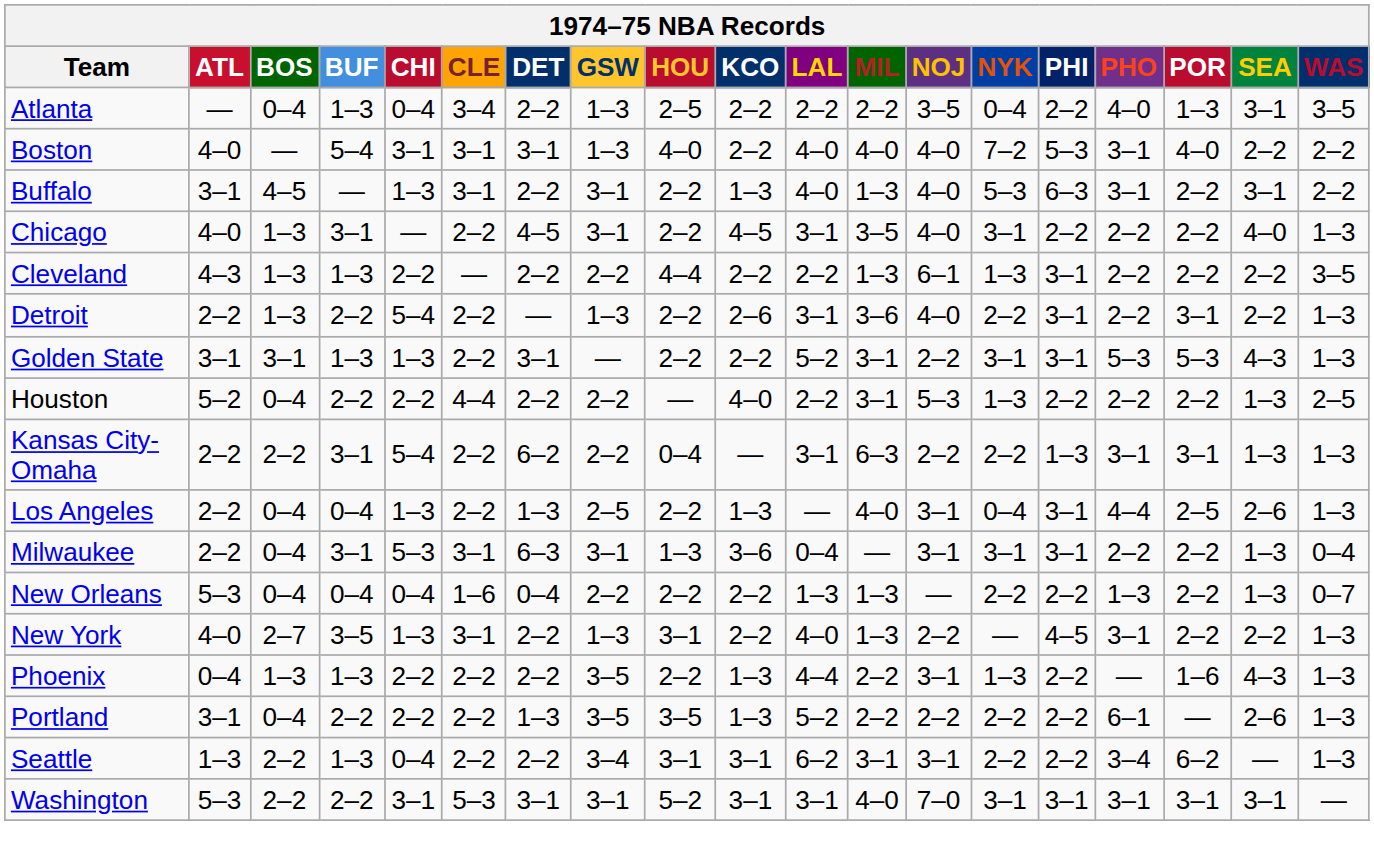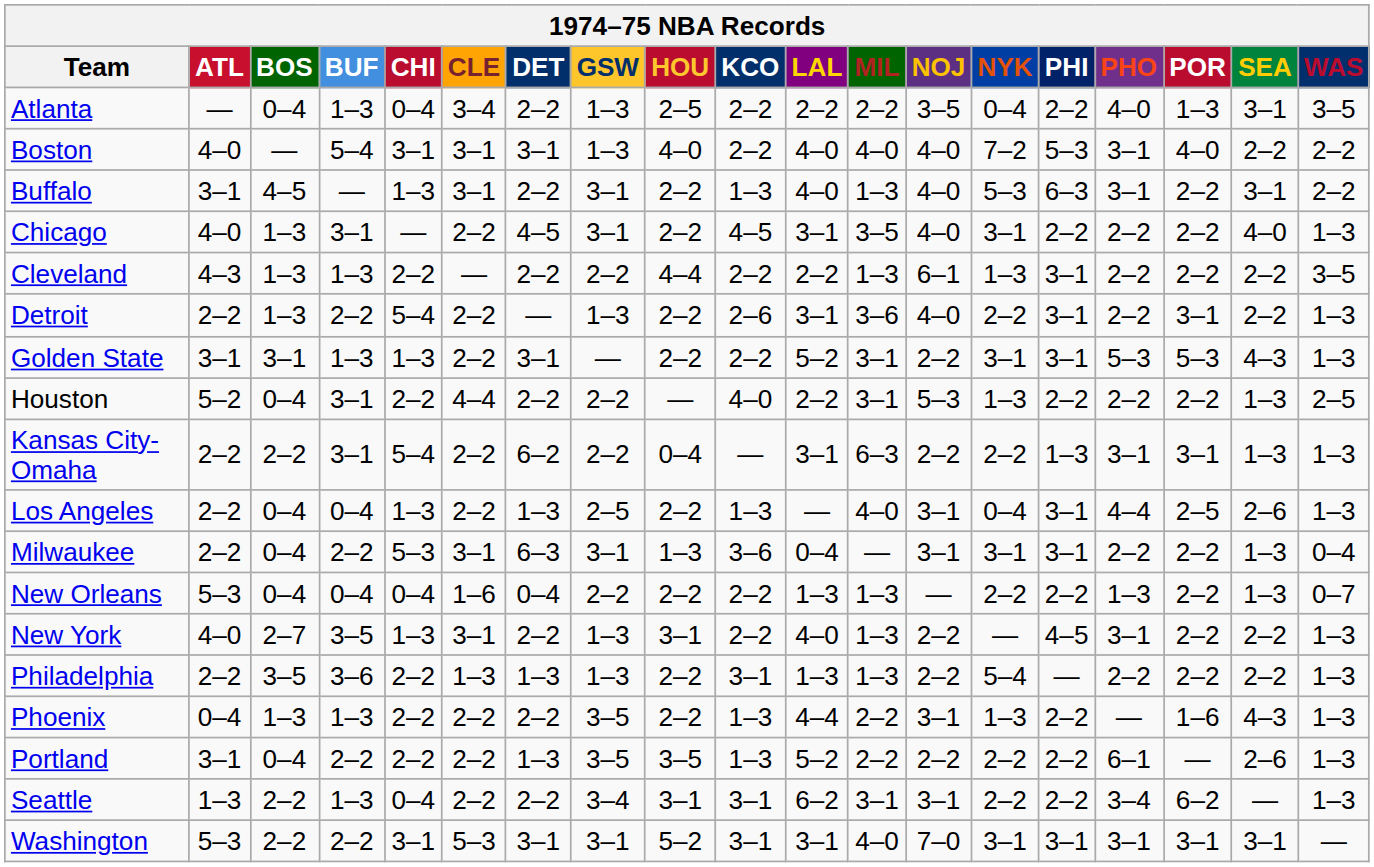 <table class="wikitable" style="font-size:95%; text-align:center;">
 <tr>
 <th colspan=19>1974–75 NBA Records</th>
 </tr>
 <tr>
 <th width=100>Team</th>
 <th style="background:#C90F2E;color:#FFFFFF;width=35">ATL</th>
 <th style="background:#006400;color:#FFFFFF;width=35">BOS</th>
 <th style="background:#428FDF;color:#FFFFFF;width=35">BUF</th>
 <th style="background:#BA0C2F;color:#FFFFFF;width=35">CHI</th>
 <th style="background:#FFA402;color:#77222F;width=35">CLE</th>
 <th style="background:#012F6B;color:#FFFFFF;width=35">DET</th>
 <th style="background:#FFC62C;color:#012F6B;width=35">GSW</th>
 <th style="background:#BA0C2F;color:#FEC72E;width=35">HOU</th>
 <th style="background:#012F6B;color:#FFFFFF;width=35">KCO</th>
 <th style="background:#800080;color:#FFD700;width=35">LAL</th>
 <th style="background:#006400;color:#B22222;width=35">MIL</th>
 <th style="background:#5C2F83;color:#FCC200;width=35">NOJ</th>
 <th style="background:#003EA4;color:#E35208;width=35">NYK</th>
 <th style="background:#012268;color:#FFFFFF;width=35">PHI</th>
 <th style="background:#702F8B;color:#FA4417;width=35">PHO</th>
 <th style="background:#BA0C2F;color:#FFFFFF;width=35">POR</th>
 <th style="background:#00843D;color:#FFCD01;width=35">SEA</th>
 <th style="background:#012F6D;color:#BA0C2F;width=35">WAS</th>
 </tr>
 <tr>
 <td style="text-align:left;"><a href='#'>Atlanta</a></td>
 <td>—</td>
 <td>0–4</td>
 <td>1–3</td>
 <td>0–4</td>
 <td>3–4</td>
 <td>2–2</td>
 <td>1–3</td>
 <td>2–5</td>
 <td>2–2</td>
 <td>2–2</td>
 <td>2–2</td>
 <td>3–5</td>
 <td>0–4</td>
 <td>2–2</td>
 <td>4–0</td>
 <td>1–3</td>
 <td>3–1</td>
 <td>3–5</td>
 </tr>
 <tr>
 <td style="text-align:left;"><a href='#'>Boston</a></td>
 <td>4–0</td>
 <td>—</td>
 <td>5–4</td>
 <td>3–1</td>
 <td>3–1</td>
 <td>3–1</td>
 <td>1–3</td>
 <td>4–0</td>
 <td>2–2</td>
 <td>4–0</td>
 <td>4–0</td>
 <td>4–0</td>
 <td>7–2</td>
 <td>5–3</td>
 <td>3–1</td>
 <td>4–0</td>
 <td>2–2</td>
 <td>2–2</td>
 </tr>
 <tr>
 <td style="text-align:left;"><a href='#'>Buffalo</a></td>
 <td>3–1</td>
 <td>4–5</td>
 <td>—</td>
 <td>1–3</td>
 <td>3–1</td>
 <td>2–2</td>
 <td>3–1</td>
 <td>2–2</td>
 <td>1–3</td>
 <td>4–0</td>
 <td>1–3</td>
 <td>4–0</td>
 <td>5–3</td>
 <td>6–3</td>
 <td>3–1</td>
 <td>2–2</td>
 <td>3–1</td>
 <td>2–2</td>
 </tr>
 <tr>
 <td style="text-align:left;"><a href='#'>Chicago</a></td>
 <td>4–0</td>
 <td>1–3</td>
 <td>3–1</td>
 <td>—</td>
 <td>2–2</td>
 <td>4–5</td>
 <td>3–1</td>
 <td>2–2</td>
 <td>4–5</td>
 <td>3–1</td>
 <td>3–5</td>
 <td>4–0</td>
 <td>3–1</td>
 <td>2–2</td>
 <td>2–2</td>
 <td>2–2</td>
 <td>4–0</td>
 <td>1–3</td>
 </tr>
 <tr>
 <td style="text-align:left;"><a href='#'>Cleveland</a></td>
 <td>4–3</td>
 <td>1–3</td>
 <td>1–3</td>
 <td>2–2</td>
 <td>—</td>
 <td>2–2</td>
 <td>2–2</td>
 <td>4–4</td>
 <td>2–2</td>
 <td>2–2</td>
 <td>1–3</td>
 <td>6–1</td>
 <td>1–3</td>
 <td>3–1</td>
 <td>2–2</td>
 <td>2–2</td>
 <td>2–2</td>
 <td>3–5</td>
 </tr>
 <tr>
 <td style="text-align:left;"><a href='#'>Detroit</a></td>
 <td>2–2</td>
 <td>1–3</td>
 <td>2–2</td>
 <td>5–4</td>
 <td>2–2</td>
 <td>—</td>
 <td>1–3</td>
 <td>2–2</td>
 <td>2–6</td>
 <td>3–1</td>
 <td>3–6</td>
 <td>4–0</td>
 <td>2–2</td>
 <td>3–1</td>
 <td>2–2</td>
 <td>3–1</td>
 <td>2–2</td>
 <td>1–3</td>
 </tr>
 <tr>
 <td style="text-align:left;"><a href='#'>Golden State</a></td>
 <td>3–1</td>
 <td>3–1</td>
 <td>1–3</td>
 <td>1–3</td>
 <td>2–2</td>
 <td>3–1</td>
 <td>—</td>
 <td>2–2</td>
 <td>2–2</td>
 <td>5–2</td>
 <td>3–1</td>
 <td>2–2</td>
 <td>3–1</td>
 <td>3–1</td>
 <td>5–3</td>
 <td>5–3</td>
 <td>4–3</td>
 <td>1–3</td>
 </tr>
 <tr>
 <td style="text-align:left;">Houston</td>
 <td>5–2</td>
 <td>0–4</td>
-<td>2–2</td>
+<td>3–1</td>
 <td>2–2</td>
 <td>4–4</td>
 <td>2–2</td>
 <td>2–2</td>
 <td>—</td>
 <td>4–0</td>
 <td>2–2</td>
 <td>3–1</td>
 <td>5–3</td>
 <td>1–3</td>
 <td>2–2</td>
 <td>2–2</td>
 <td>2–2</td>
 <td>1–3</td>
 <td>2–5</td>
 </tr>
 <tr>
 <td style="text-align:left;"><a href='#'>Kansas City-Omaha</a></td>
 <td>2–2</td>
 <td>2–2</td>
 <td>3–1</td>
 <td>5–4</td>
 <td>2–2</td>
 <td>6–2</td>
 <td>2–2</td>
 <td>0–4</td>
 <td>—</td>
 <td>3–1</td>
 <td>6–3</td>
 <td>2–2</td>
 <td>2–2</td>
 <td>1–3</td>
 <td>3–1</td>
 <td>3–1</td>
 <td>1–3</td>
 <td>1–3</td>
 </tr>
 <tr>
 <td style="text-align:left;"><a href='#'>Los Angeles</a></td>
 <td>2–2</td>
 <td>0–4</td>
 <td>0–4</td>
 <td>1–3</td>
 <td>2–2</td>
 <td>1–3</td>
 <td>2–5</td>
 <td>2–2</td>
 <td>1–3</td>
 <td>—</td>
 <td>4–0</td>
 <td>3–1</td>
 <td>0–4</td>
 <td>3–1</td>
 <td>4–4</td>
 <td>2–5</td>
 <td>2–6</td>
 <td>1–3</td>
 </tr>
 <tr>
 <td style="text-align:left;"><a href='#'>Milwaukee</a></td>
 <td>2–2</td>
 <td>0–4</td>
-<td>3–1</td>
+<td>2–2</td>
 <td>5–3</td>
 <td>3–1</td>
 <td>6–3</td>
 <td>3–1</td>
 <td>1–3</td>
 <td>3–6</td>
 <td>0–4</td>
 <td>—</td>
 <td>3–1</td>
 <td>3–1</td>
 <td>3–1</td>
 <td>2–2</td>
 <td>2–2</td>
 <td>1–3</td>
 <td>0–4</td>
 </tr>
 <tr>
 <td style="text-align:left;"><a href='#'>New Orleans</a></td>
 <td>5–3</td>
 <td>0–4</td>
 <td>0–4</td>
 <td>0–4</td>
 <td>1–6</td>
 <td>0–4</td>
 <td>2–2</td>
 <td>2–2</td>
 <td>2–2</td>
 <td>1–3</td>
 <td>1–3</td>
 <td>—</td>
 <td>2–2</td>
 <td>2–2</td>
 <td>1–3</td>
 <td>2–2</td>
 <td>1–3</td>
 <td>0–7</td>
 </tr>
 <tr>
 <td style="text-align:left;"><a href='#'>New York</a></td>
 <td>4–0</td>
 <td>2–7</td>
 <td>3–5</td>
 <td>1–3</td>
 <td>3–1</td>
 <td>2–2</td>
 <td>1–3</td>
 <td>3–1</td>
 <td>2–2</td>
 <td>4–0</td>
 <td>1–3</td>
 <td>2–2</td>
 <td>—</td>
 <td>4–5</td>
 <td>3–1</td>
+<td>2–2</td>
+<td>2–2</td>
+<td>1–3</td>
+</tr>
+<tr>
+<td style="text-align:left;"><a href='#'>Philadelphia</a></td>
+<td>2–2</td>
+<td>3–5</td>
+<td>3–6</td>
+<td>2–2</td>
+<td>1–3</td>
+<td>1–3</td>
+<td>1–3</td>
+<td>2–2</td>
+<td>3–1</td>
+<td>1–3</td>
+<td>1–3</td>
+<td>2–2</td>
+<td>5–4</td>
+<td>—</td>
+<td>2–2</td>
 <td>2–2</td>
 <td>2–2</td>
 <td>1–3</td>
 </tr>
 <tr>
 <td style="text-align:left;"><a href='#'>Phoenix</a></td>
 <td>0–4</td>
 <td>1–3</td>
 <td>1–3</td>
 <td>2–2</td>
 <td>2–2</td>
 <td>2–2</td>
 <td>3–5</td>
 <td>2–2</td>
 <td>1–3</td>
 <td>4–4</td>
 <td>2–2</td>
 <td>3–1</td>
 <td>1–3</td>
 <td>2–2</td>
 <td>—</td>
 <td>1–6</td>
 <td>4–3</td>
 <td>1–3</td>
 </tr>
 <tr>
 <td style="text-align:left;"><a href='#'>Portland</a></td>
 <td>3–1</td>
 <td>0–4</td>
 <td>2–2</td>
 <td>2–2</td>
 <td>2–2</td>
 <td>1–3</td>
 <td>3–5</td>
 <td>3–5</td>
 <td>1–3</td>
 <td>5–2</td>
 <td>2–2</td>
 <td>2–2</td>
 <td>2–2</td>
 <td>2–2</td>
 <td>6–1</td>
 <td>—</td>
 <td>2–6</td>
 <td>1–3</td>
 </tr>
 <tr>
 <td style="text-align:left;"><a href='#'>Seattle</a></td>
 <td>1–3</td>
 <td>2–2</td>
 <td>1–3</td>
 <td>0–4</td>
 <td>2–2</td>
 <td>2–2</td>
 <td>3–4</td>
 <td>3–1</td>
 <td>3–1</td>
 <td>6–2</td>
 <td>3–1</td>
 <td>3–1</td>
 <td>2–2</td>
 <td>2–2</td>
 <td>3–4</td>
 <td>6–2</td>
 <td>—</td>
 <td>1–3</td>
 </tr>
 <tr>
 <td style="text-align:left;"><a href='#'>Washington</a></td>
 <td>5–3</td>
 <td>2–2</td>
 <td>2–2</td>
 <td>3–1</td>
 <td>5–3</td>
 <td>3–1</td>
 <td>3–1</td>
 <td>5–2</td>
 <td>3–1</td>
 <td>3–1</td>
 <td>4–0</td>
 <td>7–0</td>
 <td>3–1</td>
 <td>3–1</td>
 <td>3–1</td>
 <td>3–1</td>
 <td>3–1</td>
 <td>—</td>
 </tr>
 </table>
